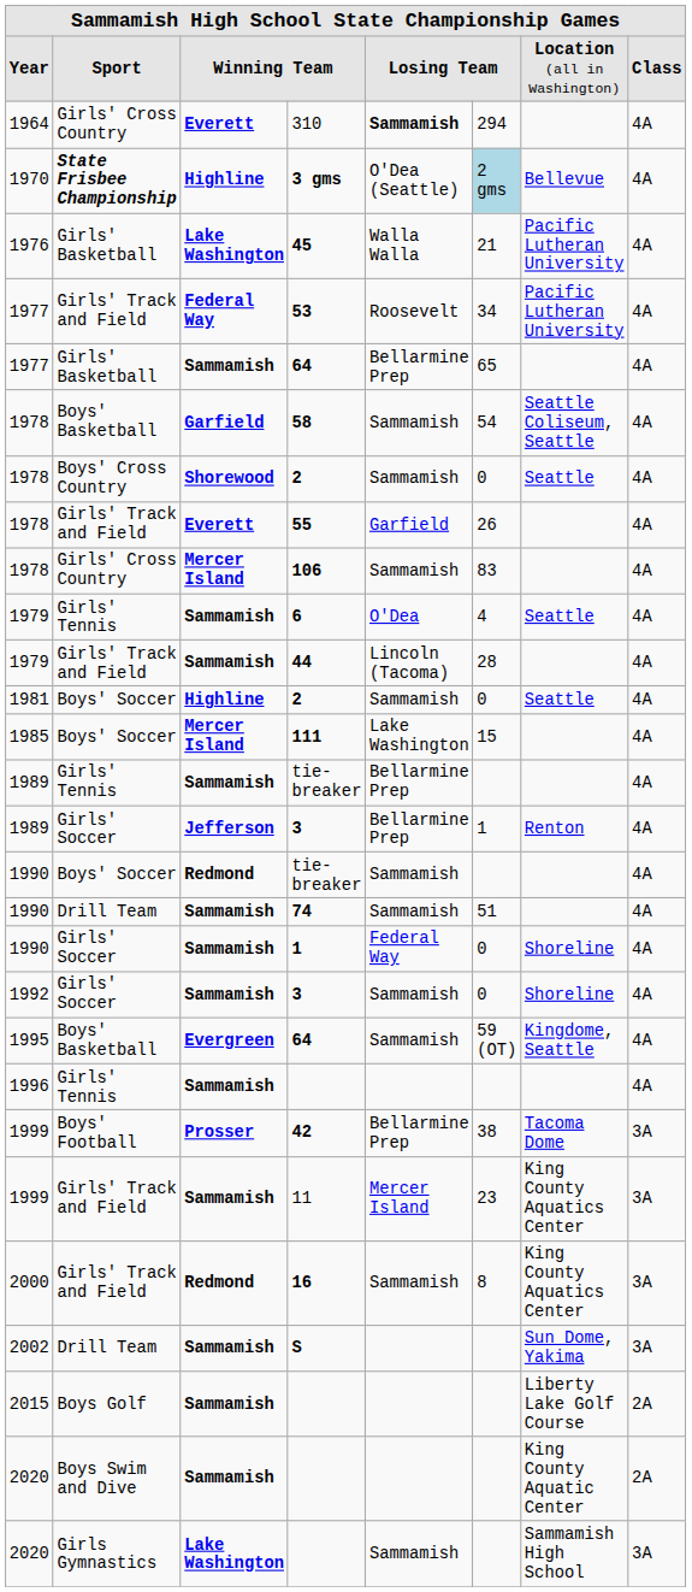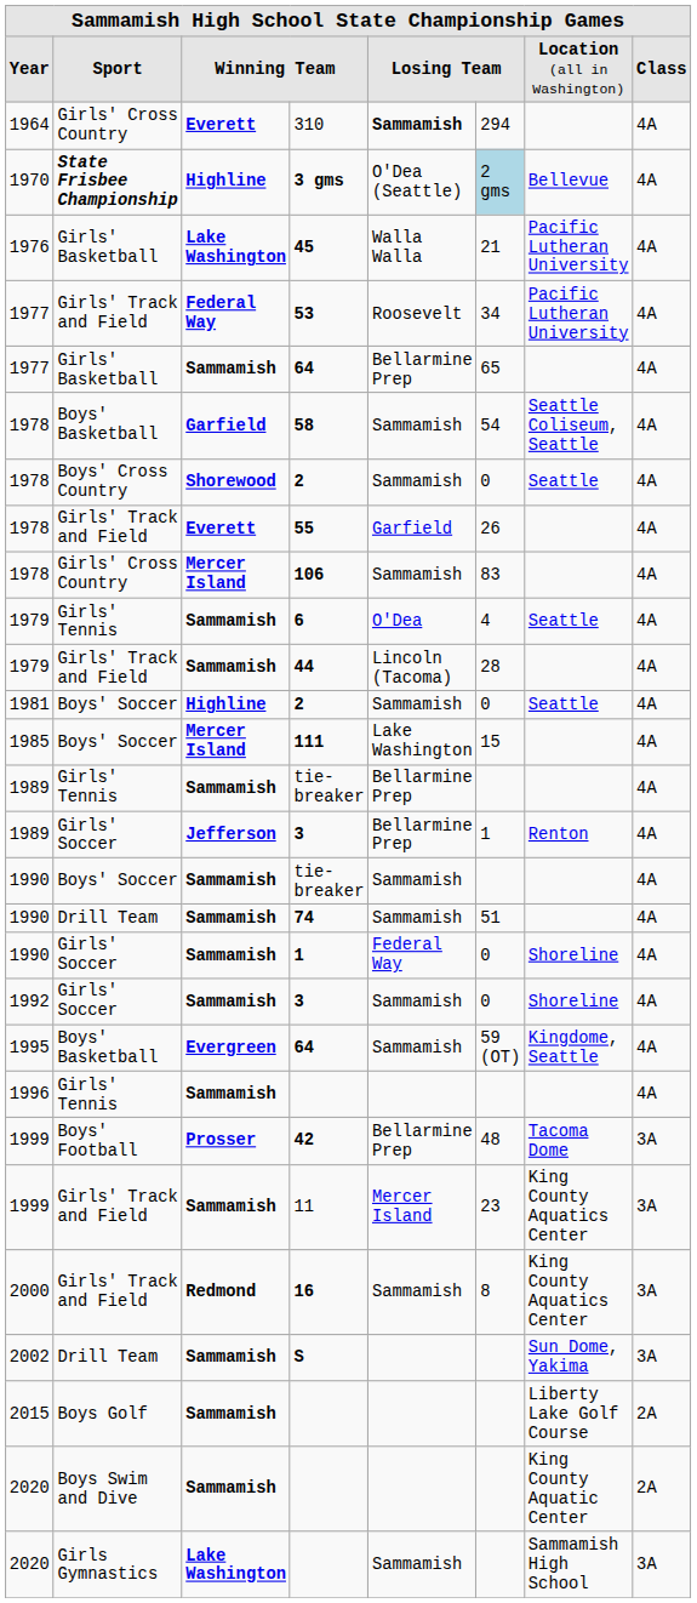 <table class="wikitable" width=60%>
 <tr>
 <td colspan=8 align=center bgcolor="#e5e5e5"><big><strong>Sammamish High School State Championship Games</strong></big> <br></td>
 </tr>
 <tr>
 <td align=center bgcolor="#e5e5e5"><strong>Year</strong></td>
 <td align=center bgcolor="#e5e5e5"><strong>Sport</strong></td>
 <td colspan=2 align=center bgcolor="#e5e5e5"><strong>Winning Team</strong></td>
 <td colspan=2 align=center bgcolor="#e5e5e5"><strong>Losing Team</strong></td>
 <td align=center bgcolor="#e5e5e5"><strong>Location</strong> <small>(all in Washington)</small></td>
 <td align=center bgcolor="#e5e5e5"><strong>Class</strong></td>
 </tr>
 <tr>
 <td>1964</td>
 <td>Girls' Cross Country</td>
 <td><strong><a href='#'>Everett</a></strong></td>
 <td>310</td>
 <td><strong>Sammamish</strong></td>
 <td>294</td>
 <td></td>
 <td>4A</td>
 </tr>
 <tr>
 <td>1970</td>
 <td><strong><em>State Frisbee Championship</em></strong></td>
 <td><strong><a href='#'>Highline</a></strong></td>
 <td><strong>3 gms</strong></td>
 <td>O'Dea (Seattle)</td>
 <td style="background: lightblue;">2 gms</td>
 <td><a href='#'>Bellevue</a></td>
 <td>4A</td>
 </tr>
 <tr>
 <td>1976</td>
 <td>Girls' Basketball</td>
 <td><strong><a href='#'>Lake Washington</a></strong></td>
 <td><strong>45</strong></td>
 <td>Walla Walla</td>
 <td>21</td>
 <td><a href='#'>Pacific Lutheran University</a></td>
 <td>4A</td>
 </tr>
 <tr>
 <td>1977</td>
 <td>Girls' Track and Field</td>
 <td><strong><a href='#'>Federal Way</a></strong></td>
 <td><strong>53</strong></td>
 <td>Roosevelt</td>
 <td>34</td>
 <td><a href='#'>Pacific Lutheran University</a></td>
 <td>4A</td>
 </tr>
 <tr>
 <td>1977</td>
 <td>Girls' Basketball</td>
 <td><strong>Sammamish</strong></td>
 <td><strong>64</strong></td>
 <td>Bellarmine Prep</td>
 <td>65</td>
 <td></td>
 <td>4A</td>
 </tr>
 <tr>
 <td>1978</td>
 <td>Boys' Basketball</td>
 <td><strong><a href='#'>Garfield</a></strong></td>
 <td><strong>58</strong></td>
 <td>Sammamish</td>
 <td>54</td>
 <td><a href='#'>Seattle Coliseum</a>, <a href='#'>Seattle</a></td>
 <td>4A</td>
 </tr>
 <tr>
 <td>1978</td>
 <td>Boys' Cross Country</td>
 <td><strong><a href='#'>Shorewood</a></strong></td>
 <td><strong>2</strong></td>
 <td>Sammamish</td>
 <td>0</td>
 <td><a href='#'>Seattle</a></td>
 <td>4A</td>
 </tr>
 <tr>
 <td>1978</td>
 <td>Girls' Track and Field</td>
 <td><strong><a href='#'>Everett</a></strong></td>
 <td><strong>55</strong></td>
 <td><a href='#'>Garfield</a></td>
 <td>26</td>
 <td></td>
 <td>4A</td>
 </tr>
 <tr>
 <td>1978</td>
 <td>Girls' Cross Country</td>
 <td><strong><a href='#'>Mercer Island</a></strong></td>
 <td><strong>106</strong></td>
 <td>Sammamish</td>
 <td>83</td>
 <td></td>
 <td>4A</td>
 </tr>
 <tr>
 <td>1979</td>
 <td>Girls' Tennis</td>
 <td><strong>Sammamish</strong></td>
 <td><strong>6</strong></td>
 <td><a href='#'>O'Dea</a></td>
 <td>4</td>
 <td><a href='#'>Seattle</a></td>
 <td>4A</td>
 </tr>
 <tr>
 <td>1979</td>
 <td>Girls' Track and Field</td>
 <td><strong>Sammamish</strong></td>
 <td><strong>44</strong></td>
 <td>Lincoln (Tacoma)</td>
 <td>28</td>
 <td></td>
 <td>4A</td>
 </tr>
 <tr>
 <td>1981</td>
 <td>Boys' Soccer</td>
 <td><strong><a href='#'>Highline</a></strong></td>
 <td><strong>2</strong></td>
 <td>Sammamish</td>
 <td>0</td>
 <td><a href='#'>Seattle</a></td>
 <td>4A</td>
 </tr>
 <tr>
 <td>1985</td>
 <td>Boys' Soccer</td>
 <td><strong><a href='#'>Mercer Island</a></strong></td>
 <td><strong>111</strong></td>
 <td>Lake Washington</td>
 <td>15</td>
 <td></td>
 <td>4A</td>
 </tr>
 <tr>
 <td>1989</td>
 <td>Girls' Tennis</td>
 <td><strong>Sammamish</strong></td>
 <td>tie-breaker</td>
 <td>Bellarmine Prep</td>
 <td></td>
 <td></td>
 <td>4A</td>
 </tr>
 <tr>
 <td>1989</td>
 <td>Girls' Soccer</td>
 <td><strong><a href='#'>Jefferson</a></strong></td>
 <td><strong>3</strong></td>
 <td>Bellarmine Prep</td>
 <td>1</td>
 <td><a href='#'>Renton</a></td>
 <td>4A</td>
 </tr>
 <tr>
 <td>1990</td>
 <td>Boys' Soccer</td>
-<td><strong>Redmond</strong></td>
+<td><strong>Sammamish</strong></td>
 <td>tie-breaker</td>
 <td>Sammamish</td>
 <td></td>
 <td></td>
 <td>4A</td>
 </tr>
 <tr>
 <td>1990</td>
 <td>Drill Team</td>
 <td><strong>Sammamish</strong></td>
 <td><strong>74</strong></td>
 <td>Sammamish</td>
 <td>51</td>
 <td></td>
 <td>4A</td>
 </tr>
 <tr>
 <td>1990</td>
 <td>Girls' Soccer</td>
 <td><strong>Sammamish</strong></td>
 <td><strong>1</strong></td>
 <td><a href='#'>Federal Way</a></td>
 <td>0</td>
 <td><a href='#'>Shoreline</a></td>
 <td>4A</td>
 </tr>
 <tr>
 <td>1992</td>
 <td>Girls' Soccer</td>
 <td><strong>Sammamish</strong></td>
 <td><strong>3</strong></td>
 <td>Sammamish</td>
 <td>0</td>
 <td><a href='#'>Shoreline</a></td>
 <td>4A</td>
 </tr>
 <tr>
 <td>1995</td>
 <td>Boys' Basketball</td>
 <td><strong><a href='#'>Evergreen</a></strong></td>
 <td><strong>64</strong></td>
 <td>Sammamish</td>
 <td>59 (OT)</td>
 <td><a href='#'>Kingdome</a>, <a href='#'>Seattle</a></td>
 <td>4A</td>
 </tr>
 <tr>
 <td>1996</td>
 <td>Girls' Tennis</td>
 <td><strong>Sammamish</strong></td>
 <td></td>
 <td></td>
 <td></td>
 <td></td>
 <td>4A</td>
 </tr>
 <tr>
 <td>1999</td>
 <td>Boys' Football</td>
 <td><strong><a href='#'>Prosser</a></strong></td>
 <td><strong>42</strong></td>
 <td>Bellarmine Prep</td>
-<td>38</td>
+<td>48</td>
 <td><a href='#'>Tacoma Dome</a></td>
 <td>3A</td>
 </tr>
 <tr>
 <td>1999</td>
 <td>Girls' Track and Field</td>
 <td><strong>Sammamish</strong></td>
 <td>11</td>
 <td><a href='#'>Mercer Island</a></td>
 <td>23</td>
 <td>King County Aquatics Center</td>
 <td>3A</td>
 </tr>
 <tr>
 <td>2000</td>
 <td>Girls' Track and Field</td>
 <td><strong>Redmond</strong></td>
 <td><strong>16</strong></td>
 <td>Sammamish</td>
 <td>8</td>
 <td>King County Aquatics Center</td>
 <td>3A</td>
 </tr>
 <tr>
 <td>2002</td>
 <td>Drill Team</td>
 <td><strong>Sammamish</strong></td>
 <td><strong>S</strong></td>
 <td></td>
 <td></td>
 <td><a href='#'>Sun Dome</a>, <a href='#'>Yakima</a></td>
 <td>3A</td>
 </tr>
 <tr>
 <td>2015</td>
 <td>Boys Golf</td>
 <td><strong>Sammamish</strong></td>
 <td></td>
 <td></td>
 <td></td>
 <td>Liberty Lake Golf Course</td>
 <td>2A</td>
 </tr>
 <tr>
 <td>2020</td>
 <td>Boys Swim and Dive</td>
 <td><strong>Sammamish</strong></td>
 <td></td>
 <td></td>
 <td></td>
 <td>King County Aquatic Center</td>
 <td>2A</td>
 </tr>
 <tr>
 <td>2020</td>
 <td>Girls Gymnastics</td>
 <td><strong><a href='#'>Lake Washington</a></strong></td>
 <td></td>
 <td>Sammamish</td>
 <td></td>
 <td>Sammamish High School</td>
 <td>3A</td>
 </tr>
 </table>
